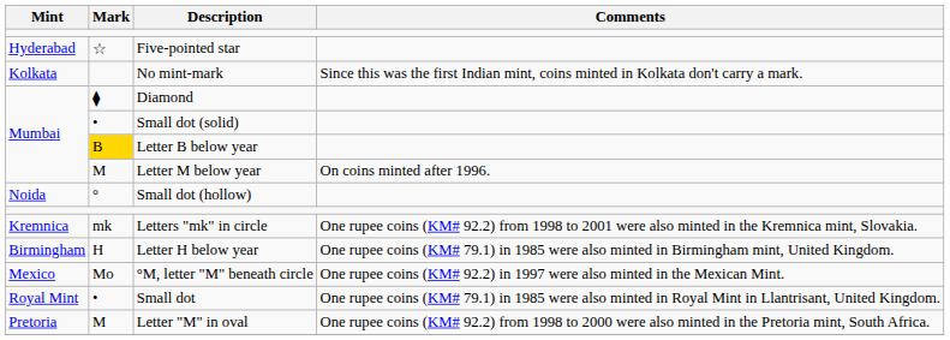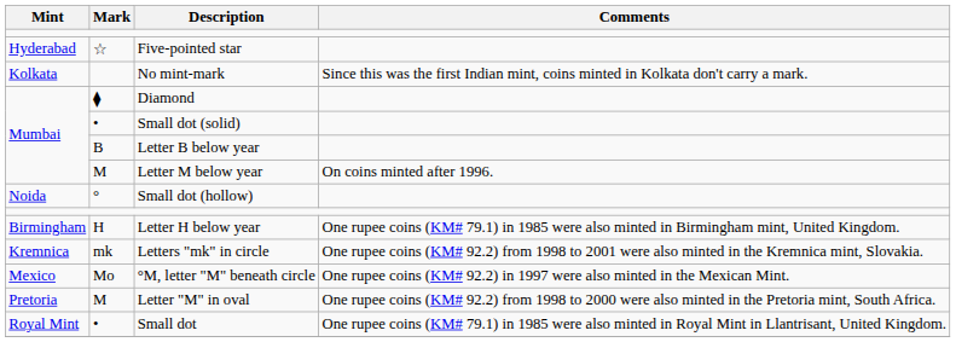 <table class="wikitable">
 <tr>
 <th>Mint</th>
 <th>Mark</th>
 <th>Description</th>
 <th>Comments</th>
 </tr>
 <tr>
 <td colspan="4"><strong></strong></td>
 </tr>
 <tr>
 <td><a href='#'>Hyderabad</a></td>
 <td>☆</td>
 <td>Five-pointed star</td>
 <td></td>
 </tr>
 <tr>
 <td><a href='#'>Kolkata</a></td>
 <td></td>
 <td>No mint-mark</td>
 <td>Since this was the first Indian mint, coins minted in Kolkata don't carry a mark.</td>
 </tr>
 <tr>
 <td rowspan="4"><a href='#'>Mumbai</a></td>
 <td>⧫</td>
 <td>Diamond</td>
 <td></td>
 </tr>
 <tr>
 <td>•</td>
 <td>Small dot (solid)</td>
 <td></td>
 </tr>
 <tr>
-<td style="background: gold;">B</td>
+<td>B</td>
 <td>Letter B below year</td>
 <td></td>
 </tr>
 <tr>
 <td>M</td>
 <td>Letter M below year</td>
 <td>On coins minted after 1996.</td>
 </tr>
 <tr>
 <td><a href='#'>Noida</a></td>
 <td>°</td>
 <td>Small dot (hollow)</td>
 <td></td>
 </tr>
 <tr>
 <td colspan="4"><strong></strong></td>
 </tr>
 <tr>
+<td><a href='#'>Birmingham</a></td>
+<td>H</td>
+<td>Letter H below year</td>
+<td>One rupee coins (<a href='#'>KM#</a> 79.1) in 1985 were also minted in Birmingham mint, United Kingdom.</td>
+</tr>
+<tr>
 <td><a href='#'>Kremnica</a></td>
 <td>mk</td>
 <td>Letters "mk" in circle</td>
 <td>One rupee coins (<a href='#'>KM#</a> 92.2) from 1998 to 2001 were also minted in the Kremnica mint, Slovakia.</td>
-</tr>
-<tr>
-<td><a href='#'>Birmingham</a></td>
-<td>H</td>
-<td>Letter H below year</td>
-<td>One rupee coins (<a href='#'>KM#</a> 79.1) in 1985 were also minted in Birmingham mint, United Kingdom.</td>
 </tr>
 <tr>
 <td><a href='#'>Mexico</a></td>
 <td>Mo</td>
 <td>°M, letter "M" beneath circle</td>
 <td>One rupee coins (<a href='#'>KM#</a> 92.2) in 1997 were also minted in the Mexican Mint.</td>
 </tr>
 <tr>
+<td><a href='#'>Pretoria</a></td>
+<td>M</td>
+<td>Letter "M" in oval</td>
+<td>One rupee coins (<a href='#'>KM#</a> 92.2) from 1998 to 2000 were also minted in the Pretoria mint, South Africa.</td>
+</tr>
+<tr>
 <td><a href='#'>Royal Mint</a></td>
 <td>•</td>
 <td>Small dot</td>
 <td>One rupee coins (<a href='#'>KM#</a> 79.1) in 1985 were also minted in Royal Mint in Llantrisant, United Kingdom.</td>
 </tr>
 <tr>
-<td><a href='#'>Pretoria</a></td>
-<td>M</td>
-<td>Letter "M" in oval</td>
-<td>One rupee coins (<a href='#'>KM#</a> 92.2) from 1998 to 2000 were also minted in the Pretoria mint, South Africa.</td>
-</tr>
-<tr>
 </tr>
 </table>
